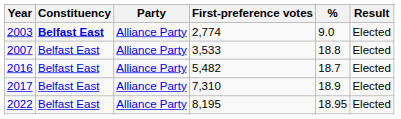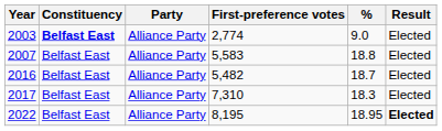 <table class="wikitable">
 <tr>
 <th>Year</th>
 <th>Constituency</th>
 <th>Party</th>
 <th>First-preference votes</th>
 <th>%</th>
 <th>Result</th>
 </tr>
 <tr>
 <td><a href='#'>2003</a></td>
 <td><strong><a href='#'>Belfast East</a></strong></td>
 <td><a href='#'>Alliance Party</a></td>
 <td>2,774</td>
 <td>9.0</td>
 <td>Elected</td>
 </tr>
 <tr>
 <td><a href='#'>2007</a></td>
 <td><a href='#'>Belfast East</a></td>
 <td><a href='#'>Alliance Party</a></td>
-<td>3,533</td>
+<td>5,583</td>
 <td>18.8</td>
 <td>Elected</td>
 </tr>
 <tr>
 <td><a href='#'>2016</a></td>
 <td><a href='#'>Belfast East</a></td>
 <td><a href='#'>Alliance Party</a></td>
 <td>5,482</td>
 <td>18.7</td>
 <td>Elected</td>
 </tr>
 <tr>
 <td><a href='#'>2017</a></td>
 <td><a href='#'>Belfast East</a></td>
 <td><a href='#'>Alliance Party</a></td>
 <td>7,310</td>
-<td>18.9</td>
+<td>18.3</td>
 <td>Elected</td>
 </tr>
 <tr>
 <td><a href='#'>2022</a></td>
 <td><a href='#'>Belfast East</a></td>
 <td><a href='#'>Alliance Party</a></td>
 <td>8,195</td>
 <td>18.95</td>
-<td>Elected</td>
+<td><strong>Elected</strong></td>
 </tr>
 </table>
